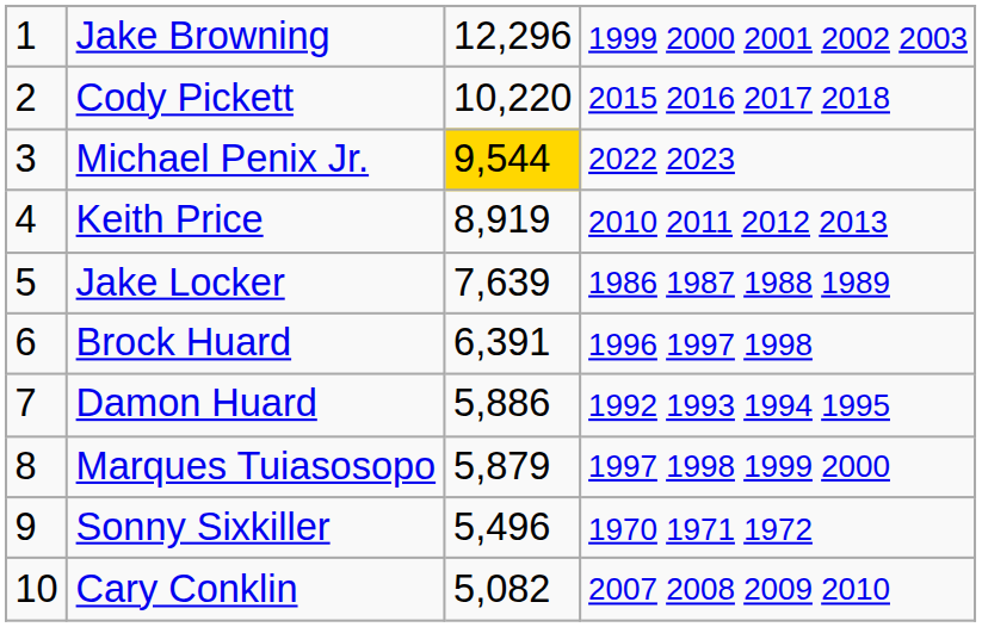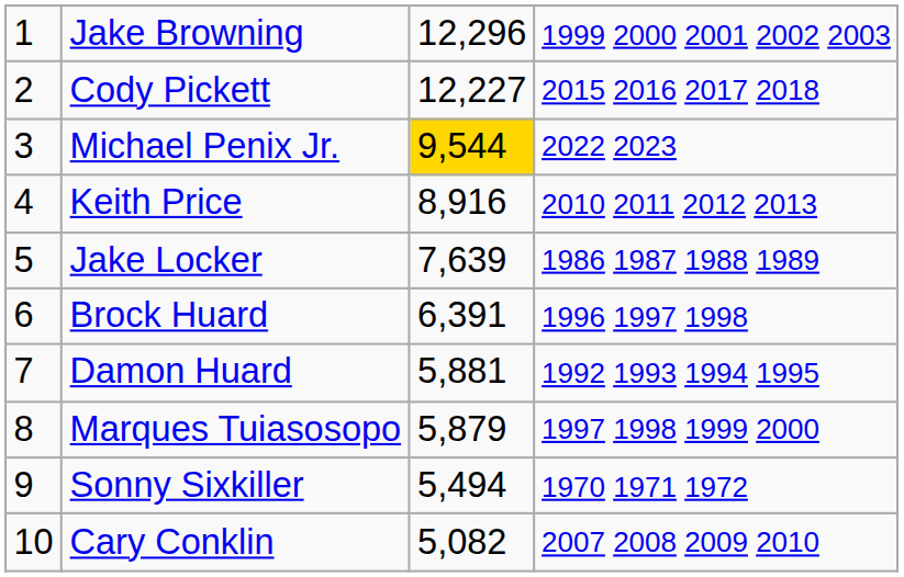 <table class="wikitable">
 <tr>
 </tr>
 <tr>
 <td>1</td>
 <td><a href='#'>Jake Browning</a></td>
 <td>12,296</td>
 <td style="font-size:80%;"><a href='#'>1999</a> <a href='#'>2000</a> <a href='#'>2001</a> <a href='#'>2002</a> <a href='#'>2003</a></td>
 </tr>
 <tr>
 <td>2</td>
 <td><a href='#'>Cody Pickett</a></td>
-<td>10,220</td>
+<td>12,227</td>
 <td style="font-size:80%;"><a href='#'>2015</a> <a href='#'>2016</a> <a href='#'>2017</a> <a href='#'>2018</a></td>
 </tr>
 <tr>
 <td>3</td>
 <td><a href='#'>Michael Penix Jr.</a></td>
 <td style="background: gold;">9,544</td>
 <td style="font-size:80%;"><a href='#'>2022</a> <a href='#'>2023</a></td>
 </tr>
 <tr>
 <td>4</td>
 <td><a href='#'>Keith Price</a></td>
-<td>8,919</td>
+<td>8,916</td>
 <td style="font-size:80%;"><a href='#'>2010</a> <a href='#'>2011</a> <a href='#'>2012</a> <a href='#'>2013</a></td>
 </tr>
 <tr>
 <td>5</td>
 <td><a href='#'>Jake Locker</a></td>
 <td>7,639</td>
 <td style="font-size:80%;"><a href='#'>1986</a> <a href='#'>1987</a> <a href='#'>1988</a> <a href='#'>1989</a></td>
 </tr>
 <tr>
 <td>6</td>
 <td><a href='#'>Brock Huard</a></td>
 <td>6,391</td>
 <td style="font-size:80%;"><a href='#'>1996</a> <a href='#'>1997</a> <a href='#'>1998</a></td>
 </tr>
 <tr>
 <td>7</td>
 <td><a href='#'>Damon Huard</a></td>
-<td>5,886</td>
+<td>5,881</td>
 <td style="font-size:80%;"><a href='#'>1992</a> <a href='#'>1993</a> <a href='#'>1994</a> <a href='#'>1995</a></td>
 </tr>
 <tr>
 <td>8</td>
 <td><a href='#'>Marques Tuiasosopo</a></td>
 <td>5,879</td>
 <td style="font-size:80%;"><a href='#'>1997</a> <a href='#'>1998</a> <a href='#'>1999</a> <a href='#'>2000</a></td>
 </tr>
 <tr>
 <td>9</td>
 <td><a href='#'>Sonny Sixkiller</a></td>
-<td>5,496</td>
+<td>5,494</td>
 <td style="font-size:80%;"><a href='#'>1970</a> <a href='#'>1971</a> <a href='#'>1972</a></td>
 </tr>
 <tr>
 <td>10</td>
 <td><a href='#'>Cary Conklin</a></td>
 <td>5,082</td>
 <td style="font-size:80%;"><a href='#'>2007</a> <a href='#'>2008</a> <a href='#'>2009</a> <a href='#'>2010</a></td>
 </tr>
 </table>
